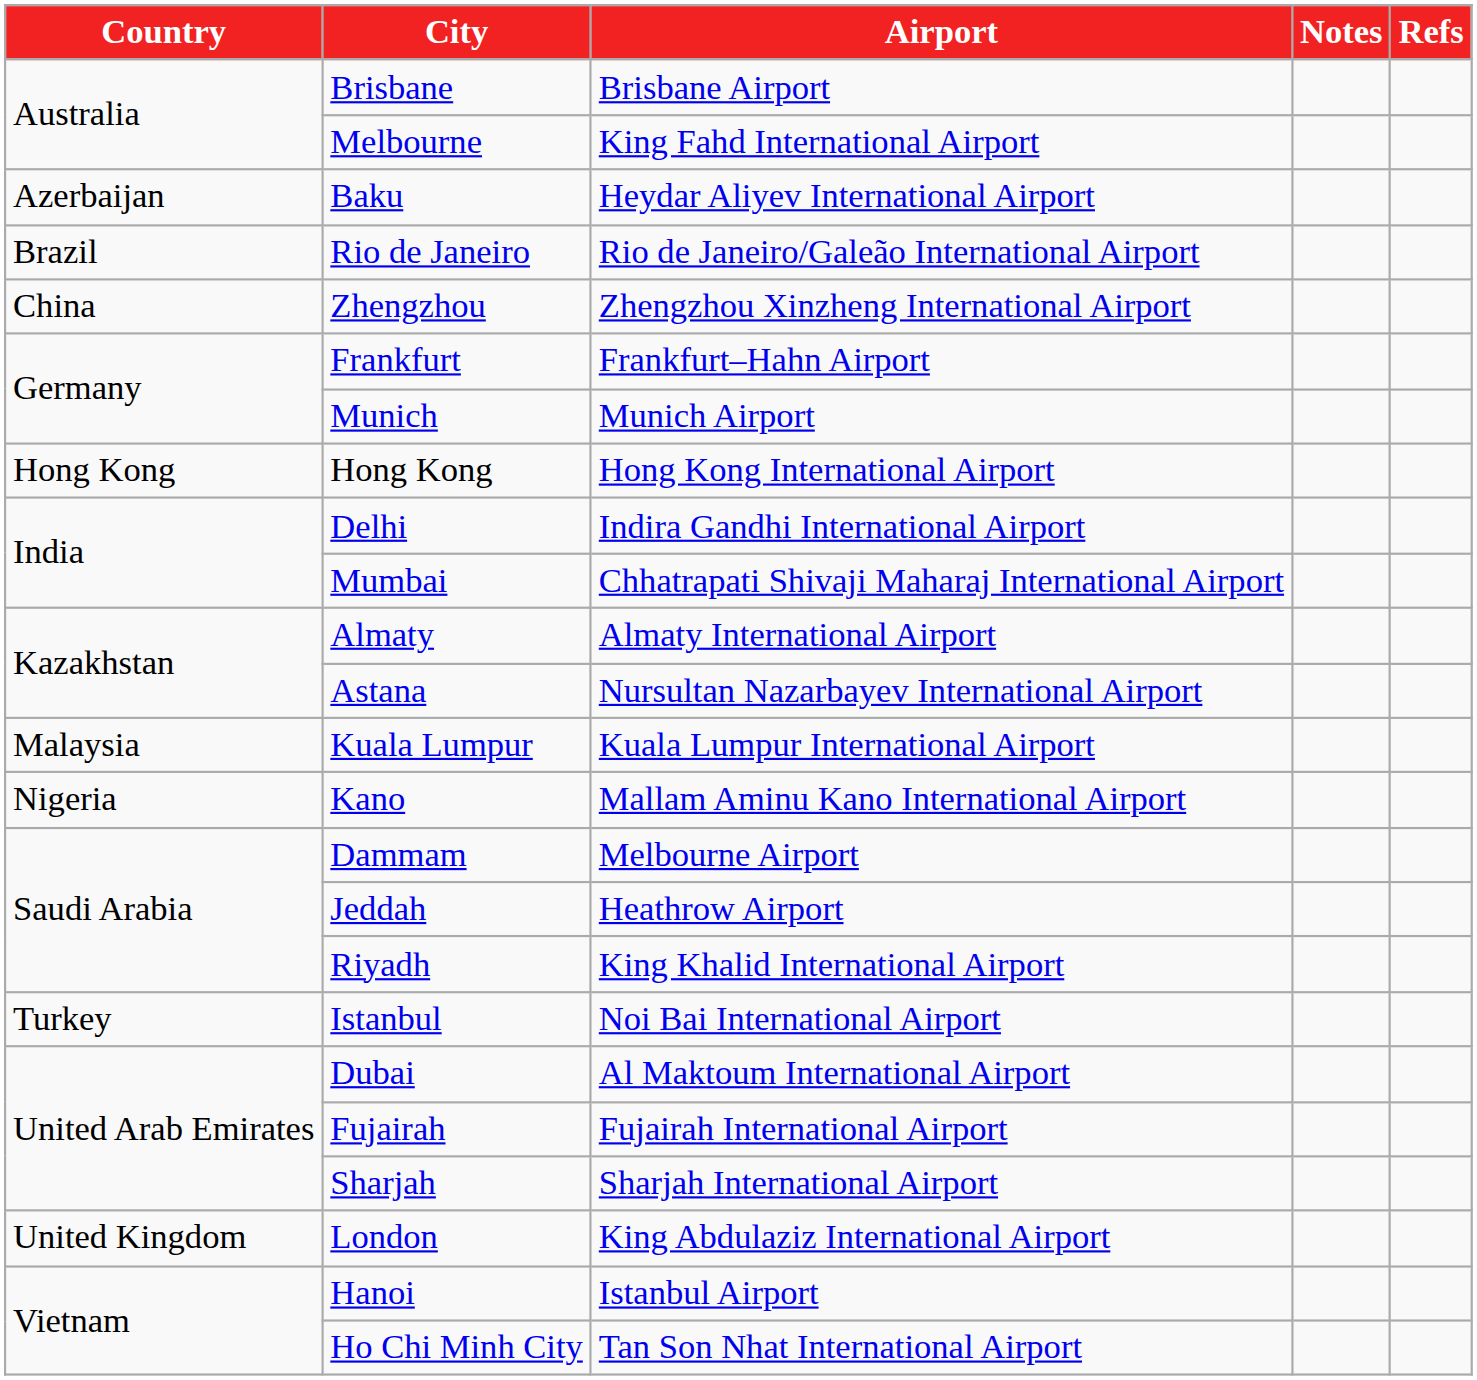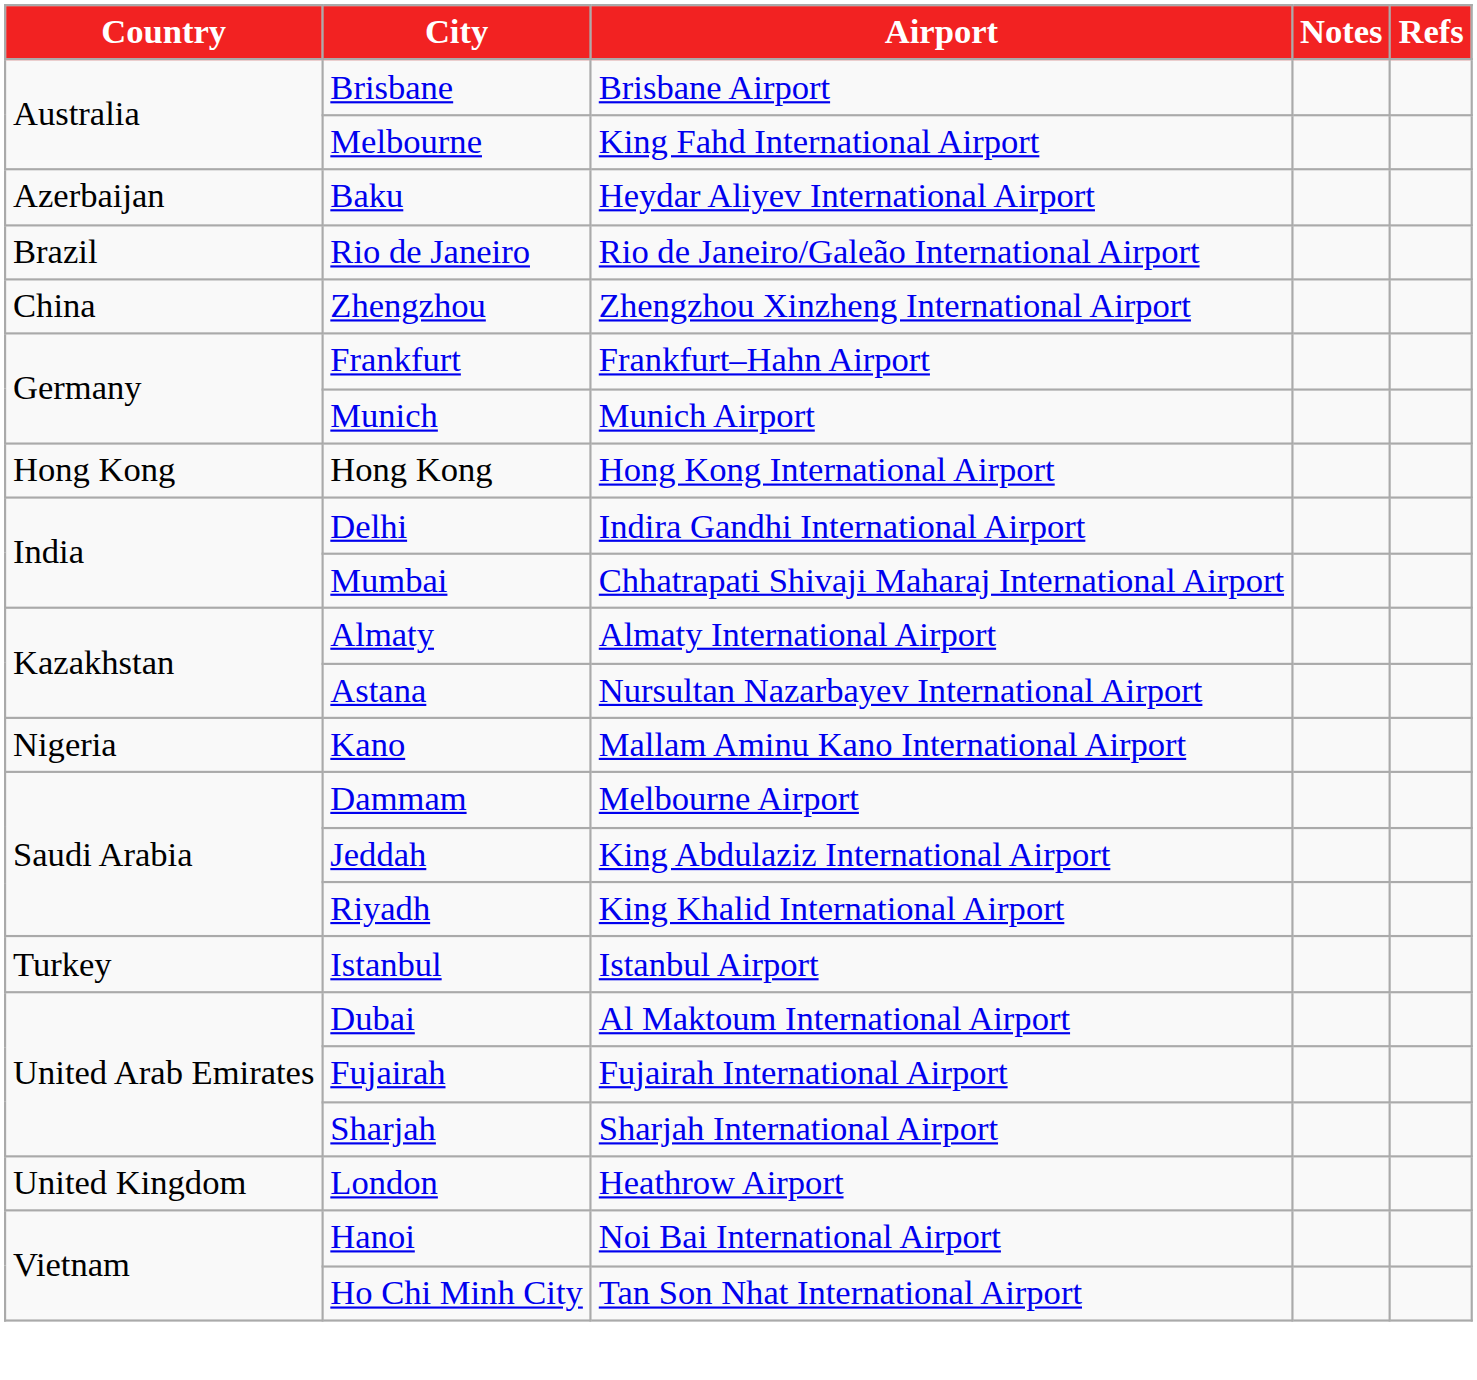 <table class="wikitable sortable">
 <tr>
 <th style="background:#F22222; color:#FFFFFF;">Country</th>
 <th style="background:#F22222; color:#FFFFFF;">City</th>
 <th style="background:#F22222; color:#FFFFFF;">Airport</th>
 <th style="background:#F22222; color:#FFFFFF;">Notes</th>
 <th style="background:#F22222; color:#FFFFFF;" class="unsortable">Refs</th>
 </tr>
 <tr>
 <td rowspan="2">Australia</td>
 <td><a href='#'>Brisbane</a></td>
 <td><a href='#'>Brisbane Airport</a></td>
 <td align=center></td>
 <td align=center></td>
 </tr>
 <tr>
 <td><a href='#'>Melbourne</a></td>
 <td><a href='#'>King Fahd International Airport</a></td>
 <td align=center></td>
 <td align=center></td>
 </tr>
 <tr>
 <td>Azerbaijan</td>
 <td><a href='#'>Baku</a></td>
 <td><a href='#'>Heydar Aliyev International Airport</a></td>
 <td align=center></td>
 <td align=center></td>
 </tr>
 <tr>
 <td>Brazil</td>
 <td><a href='#'>Rio de Janeiro</a></td>
 <td><a href='#'>Rio de Janeiro/Galeão International Airport</a></td>
 <td align=center></td>
 <td align=center></td>
 </tr>
 <tr>
 <td>China</td>
 <td><a href='#'>Zhengzhou</a></td>
 <td><a href='#'>Zhengzhou Xinzheng International Airport</a></td>
 <td align=center></td>
 <td align=center></td>
 </tr>
 <tr>
 <td rowspan="2">Germany</td>
 <td><a href='#'>Frankfurt</a></td>
 <td><a href='#'>Frankfurt–Hahn Airport</a></td>
 <td align=center></td>
 <td align=center></td>
 </tr>
 <tr>
 <td><a href='#'>Munich</a></td>
 <td><a href='#'>Munich Airport</a></td>
 <td align=center></td>
 <td align=center></td>
 </tr>
 <tr>
 <td>Hong Kong</td>
 <td>Hong Kong</td>
 <td><a href='#'>Hong Kong International Airport</a></td>
 <td></td>
 <td align=center></td>
 </tr>
 <tr>
 <td rowspan="2">India</td>
 <td><a href='#'>Delhi</a></td>
 <td><a href='#'>Indira Gandhi International Airport</a></td>
 <td></td>
 <td align=center></td>
 </tr>
 <tr>
 <td><a href='#'>Mumbai</a></td>
 <td><a href='#'>Chhatrapati Shivaji Maharaj International Airport</a></td>
 <td align=center></td>
 <td align=center></td>
 </tr>
 <tr>
 <td rowspan="2">Kazakhstan</td>
 <td><a href='#'>Almaty</a></td>
 <td><a href='#'>Almaty International Airport</a></td>
 <td align=center></td>
 <td align=center></td>
 </tr>
 <tr>
 <td><a href='#'>Astana</a></td>
 <td><a href='#'>Nursultan Nazarbayev International Airport</a></td>
 <td align=center></td>
 <td align=center></td>
 </tr>
 <tr>
-<td>Malaysia</td>
-<td><a href='#'>Kuala Lumpur</a></td>
-<td><a href='#'>Kuala Lumpur International Airport</a></td>
-<td align=center></td>
-<td align=center></td>
-</tr>
-<tr>
 <td>Nigeria</td>
 <td><a href='#'>Kano</a></td>
 <td><a href='#'>Mallam Aminu Kano International Airport</a></td>
 <td align=center></td>
 <td align=center></td>
 </tr>
 <tr>
 <td rowspan="3">Saudi Arabia</td>
 <td><a href='#'>Dammam</a></td>
 <td><a href='#'>Melbourne Airport</a></td>
 <td align=center></td>
 <td align=center></td>
 </tr>
 <tr>
 <td><a href='#'>Jeddah</a></td>
-<td><a href='#'>Heathrow Airport</a></td>
+<td><a href='#'>King Abdulaziz International Airport</a></td>
 <td align=center></td>
 <td align=center></td>
 </tr>
 <tr>
 <td><a href='#'>Riyadh</a></td>
 <td><a href='#'>King Khalid International Airport</a></td>
 <td></td>
 <td align=center></td>
 </tr>
 <tr>
 <td>Turkey</td>
 <td><a href='#'>Istanbul</a></td>
-<td><a href='#'>Noi Bai International Airport</a></td>
+<td><a href='#'>Istanbul Airport</a></td>
 <td align=center></td>
 <td align=center></td>
 </tr>
 <tr>
 <td rowspan="3">United Arab Emirates</td>
 <td><a href='#'>Dubai</a></td>
 <td><a href='#'>Al Maktoum International Airport</a></td>
 <td></td>
 <td align=center></td>
 </tr>
 <tr>
 <td><a href='#'>Fujairah</a></td>
 <td><a href='#'>Fujairah International Airport</a></td>
 <td align=center></td>
 <td align=center></td>
 </tr>
 <tr>
 <td><a href='#'>Sharjah</a></td>
 <td><a href='#'>Sharjah International Airport</a></td>
 <td></td>
 <td align=center></td>
 </tr>
 <tr>
 <td>United Kingdom</td>
 <td><a href='#'>London</a></td>
-<td><a href='#'>King Abdulaziz International Airport</a></td>
+<td><a href='#'>Heathrow Airport</a></td>
 <td align=center></td>
 <td align=center></td>
 </tr>
 <tr>
 <td rowspan="2">Vietnam</td>
 <td><a href='#'>Hanoi</a></td>
-<td><a href='#'>Istanbul Airport</a></td>
+<td><a href='#'>Noi Bai International Airport</a></td>
 <td align=center></td>
 <td align=center></td>
 </tr>
 <tr>
 <td><a href='#'>Ho Chi Minh City</a></td>
 <td><a href='#'>Tan Son Nhat International Airport</a></td>
 <td align=center></td>
 <td align=center></td>
 </tr>
 </table>
